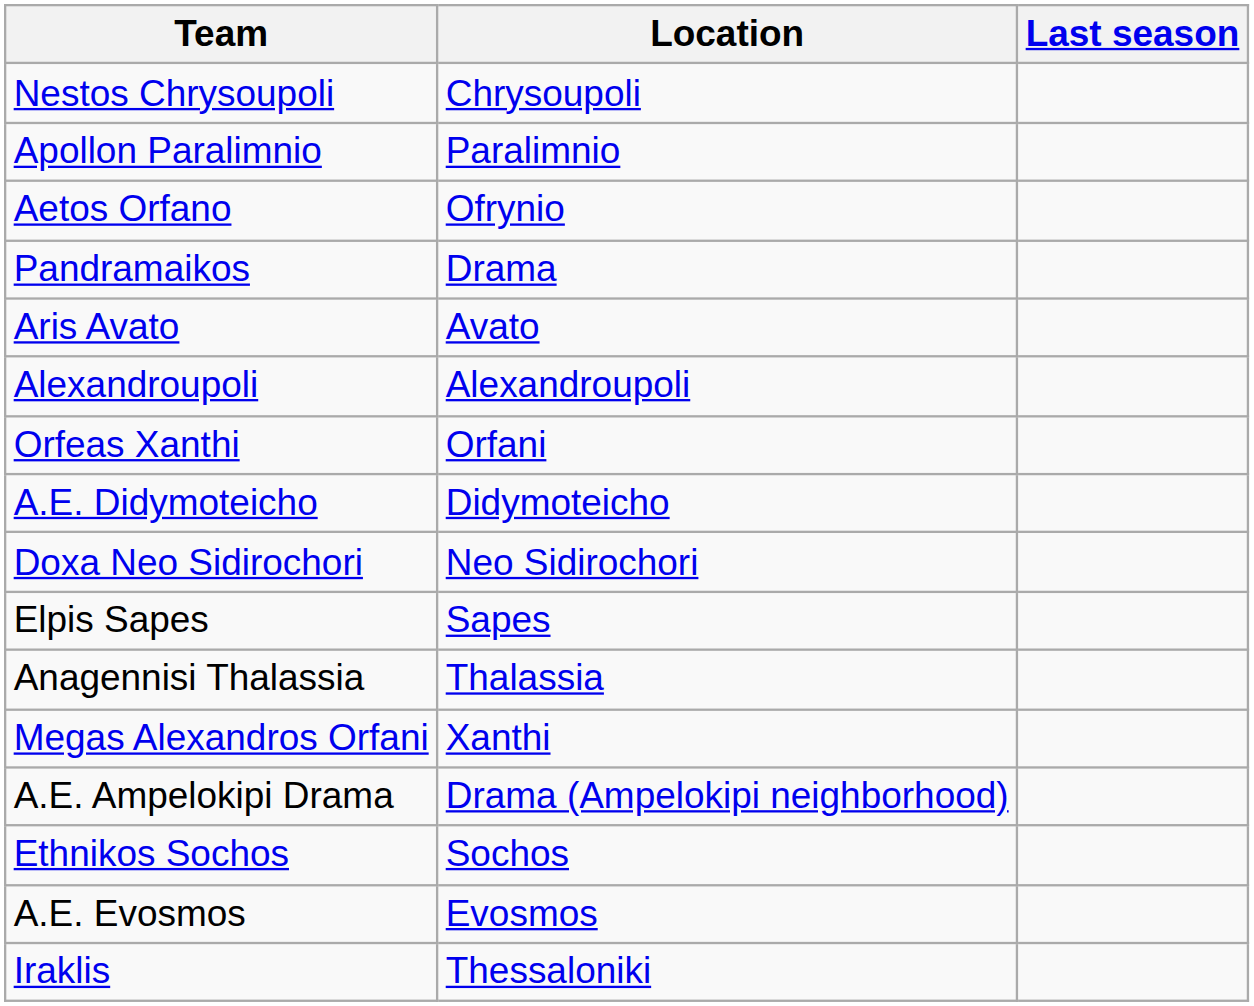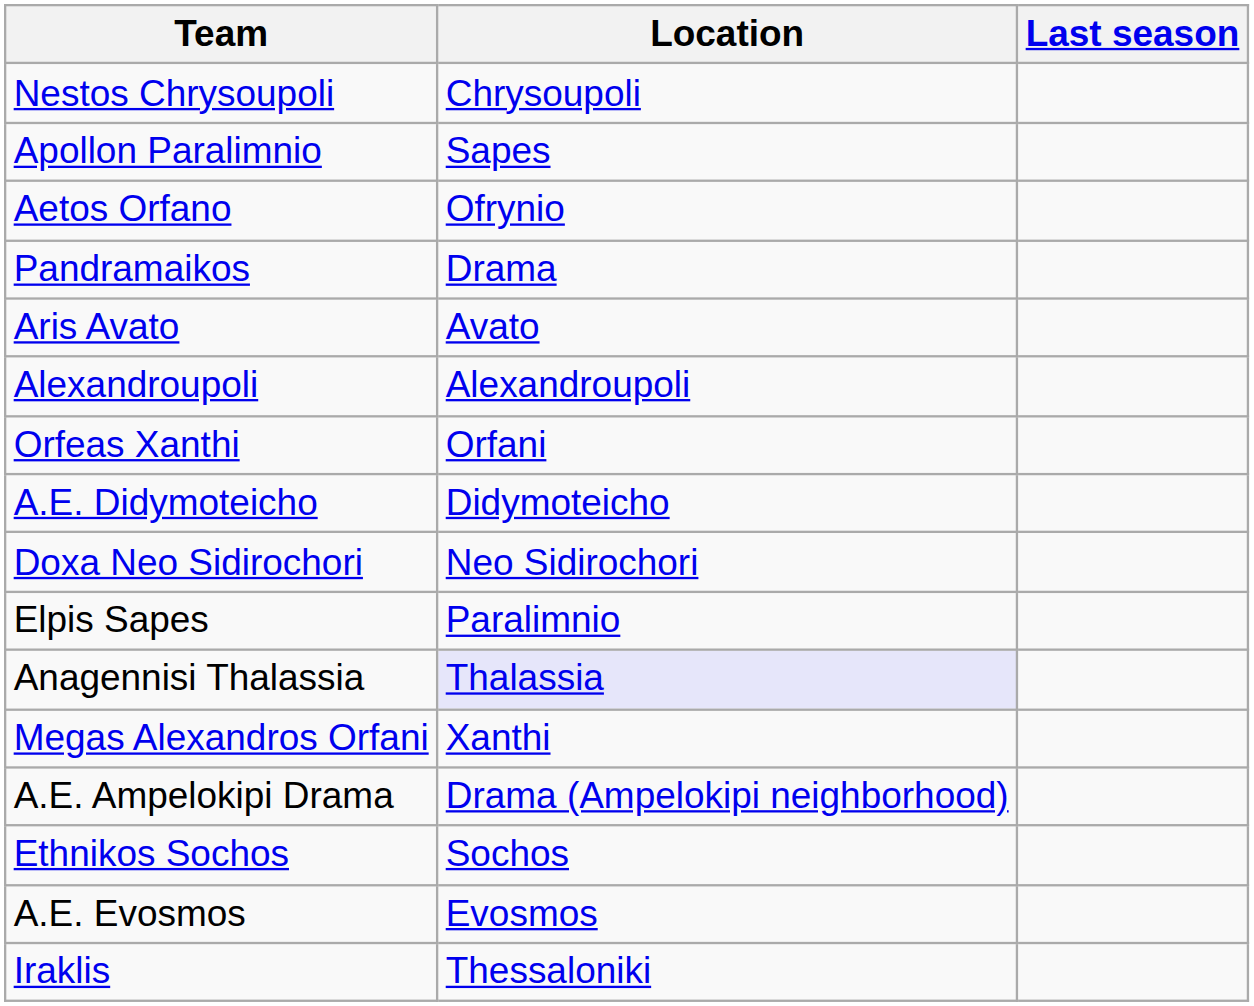 <table class="wikitable sortable">
 <tr>
 <th>Team</th>
 <th>Location</th>
 <th><a href='#'>Last season</a></th>
 </tr>
 <tr>
 <td><a href='#'>Nestos Chrysoupoli</a></td>
 <td><a href='#'>Chrysoupoli</a></td>
 <td></td>
 </tr>
 <tr>
 <td><a href='#'>Apollon Paralimnio</a></td>
-<td><a href='#'>Paralimnio</a></td>
+<td><a href='#'>Sapes</a></td>
 <td></td>
 </tr>
 <tr>
 <td><a href='#'>Aetos Orfano</a></td>
 <td><a href='#'>Ofrynio</a></td>
 <td></td>
 </tr>
 <tr>
 <td><a href='#'>Pandramaikos</a></td>
 <td><a href='#'>Drama</a></td>
 <td></td>
 </tr>
 <tr>
 <td><a href='#'>Aris Avato</a></td>
 <td><a href='#'>Avato</a></td>
 <td></td>
 </tr>
 <tr>
 <td><a href='#'>Alexandroupoli</a></td>
 <td><a href='#'>Alexandroupoli</a></td>
 <td></td>
 </tr>
 <tr>
 <td><a href='#'>Orfeas Xanthi</a></td>
 <td><a href='#'>Orfani</a></td>
 <td></td>
 </tr>
 <tr>
 <td><a href='#'>A.E. Didymoteicho</a></td>
 <td><a href='#'>Didymoteicho</a></td>
 <td></td>
 </tr>
 <tr>
 <td><a href='#'>Doxa Neo Sidirochori</a></td>
 <td><a href='#'>Neo Sidirochori</a></td>
 <td></td>
 </tr>
 <tr>
 <td>Elpis Sapes</td>
-<td><a href='#'>Sapes</a></td>
+<td><a href='#'>Paralimnio</a></td>
 <td></td>
 </tr>
 <tr>
 <td>Anagennisi Thalassia</td>
-<td><a href='#'>Thalassia</a></td>
+<td style="background: lavender;"><a href='#'>Thalassia</a></td>
 <td></td>
 </tr>
 <tr>
 <td><a href='#'>Megas Alexandros Orfani</a></td>
 <td><a href='#'>Xanthi</a></td>
 <td></td>
 </tr>
 <tr>
 <td>A.E. Ampelokipi Drama</td>
 <td><a href='#'>Drama (Ampelokipi neighborhood)</a></td>
 <td></td>
 </tr>
 <tr>
 <td><a href='#'>Ethnikos Sochos</a></td>
 <td><a href='#'>Sochos</a></td>
 <td></td>
 </tr>
 <tr>
 <td>A.E. Evosmos</td>
 <td><a href='#'>Evosmos</a></td>
 <td></td>
 </tr>
 <tr>
 <td><a href='#'>Iraklis</a></td>
 <td><a href='#'>Thessaloniki</a></td>
 <td></td>
 </tr>
 </table>
